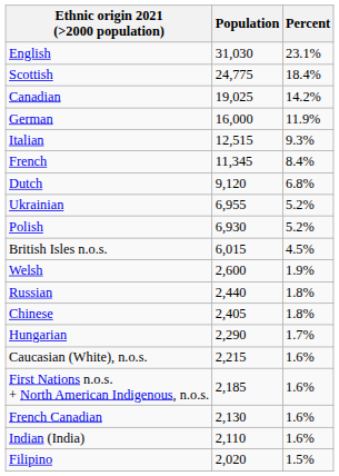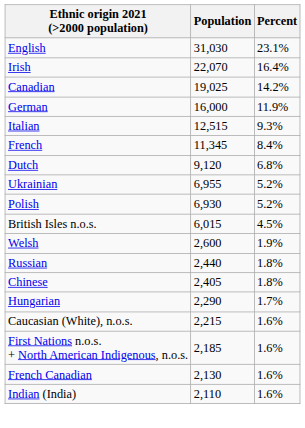 <table class="wikitable" align="right">
 <tr>
 <th>Ethnic origin 2021<br>(>2000 population)</th>
 <th>Population</th>
 <th>Percent</th>
 </tr>
 <tr>
 <td><a href='#'>English</a></td>
 <td>31,030</td>
 <td>23.1%</td>
 </tr>
 <tr>
-<td><a href='#'>Scottish</a></td>
-<td>24,775</td>
-<td>18.4%</td>
+<td><a href='#'>Irish</a></td>
+<td>22,070</td>
+<td>16.4%</td>
 </tr>
 <tr>
 <td><a href='#'>Canadian</a></td>
 <td>19,025</td>
 <td>14.2%</td>
 </tr>
 <tr>
 <td><a href='#'>German</a></td>
 <td>16,000</td>
 <td>11.9%</td>
 </tr>
 <tr>
 <td><a href='#'>Italian</a></td>
 <td>12,515</td>
 <td>9.3%</td>
 </tr>
 <tr>
 <td><a href='#'>French</a></td>
 <td>11,345</td>
 <td>8.4%</td>
 </tr>
 <tr>
 <td><a href='#'>Dutch</a></td>
 <td>9,120</td>
 <td>6.8%</td>
 </tr>
 <tr>
 <td><a href='#'>Ukrainian</a></td>
 <td>6,955</td>
 <td>5.2%</td>
 </tr>
 <tr>
 <td><a href='#'>Polish</a></td>
 <td>6,930</td>
 <td>5.2%</td>
 </tr>
 <tr>
 <td>British Isles n.o.s.</td>
 <td>6,015</td>
 <td>4.5%</td>
 </tr>
 <tr>
 <td><a href='#'>Welsh</a></td>
 <td>2,600</td>
 <td>1.9%</td>
 </tr>
 <tr>
 <td><a href='#'>Russian</a></td>
 <td>2,440</td>
 <td>1.8%</td>
 </tr>
 <tr>
 <td><a href='#'>Chinese</a></td>
 <td>2,405</td>
 <td>1.8%</td>
 </tr>
 <tr>
 <td><a href='#'>Hungarian</a></td>
 <td>2,290</td>
 <td>1.7%</td>
 </tr>
 <tr>
 <td>Caucasian (White), n.o.s.</td>
 <td>2,215</td>
 <td>1.6%</td>
 </tr>
 <tr>
 <td><a href='#'>First Nations</a> n.o.s.<br>+ <a href='#'>North American Indigenous</a>, n.o.s.</td>
 <td>2,185</td>
 <td>1.6%</td>
 </tr>
 <tr>
 <td><a href='#'>French Canadian</a></td>
 <td>2,130</td>
 <td>1.6%</td>
 </tr>
 <tr>
 <td><a href='#'>Indian</a> (India)</td>
 <td>2,110</td>
 <td>1.6%</td>
 </tr>
-<tr>
-<td><a href='#'>Filipino</a></td>
-<td>2,020</td>
-<td>1.5%</td>
-</tr>
 </table>
